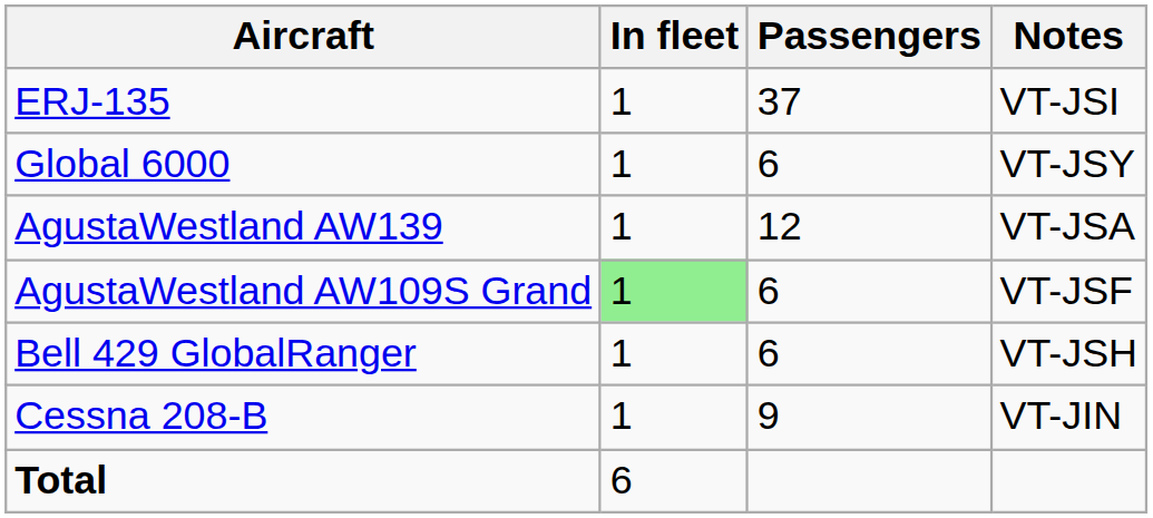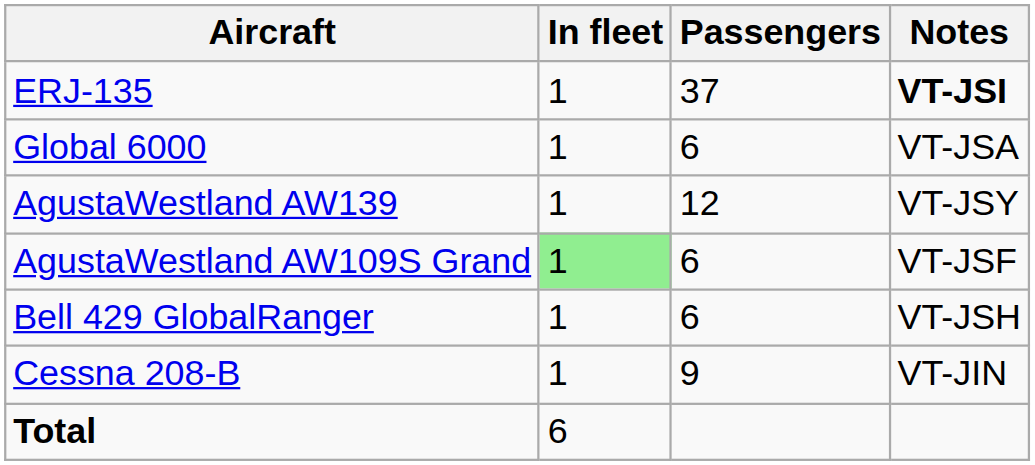 <table class="wikitable" style="margin: 1em auto;">
 <tr>
 <th>Aircraft</th>
 <th>In fleet</th>
 <th>Passengers</th>
 <th>Notes</th>
 </tr>
 <tr>
 <td><a href='#'>ERJ-135</a></td>
 <td>1</td>
 <td>37</td>
-<td>VT-JSI</td>
+<td><strong>VT-JSI</strong></td>
 </tr>
 <tr>
 <td><a href='#'>Global 6000</a></td>
 <td>1</td>
 <td>6</td>
-<td>VT-JSY</td>
+<td>VT-JSA</td>
 </tr>
 <tr>
 <td><a href='#'>AgustaWestland AW139</a></td>
 <td>1</td>
 <td>12</td>
-<td>VT-JSA</td>
+<td>VT-JSY</td>
 </tr>
 <tr>
 <td><a href='#'>AgustaWestland AW109S Grand</a></td>
 <td style="background: lightgreen;">1</td>
 <td>6</td>
 <td>VT-JSF</td>
 </tr>
 <tr>
 <td><a href='#'>Bell 429 GlobalRanger</a></td>
 <td>1</td>
 <td>6</td>
 <td>VT-JSH</td>
 </tr>
 <tr>
 <td><a href='#'>Cessna 208-B</a></td>
 <td>1</td>
 <td>9</td>
 <td>VT-JIN</td>
 </tr>
 <tr>
 <td><strong>Total</strong></td>
 <td>6</td>
 <td></td>
 </tr>
 </table>
